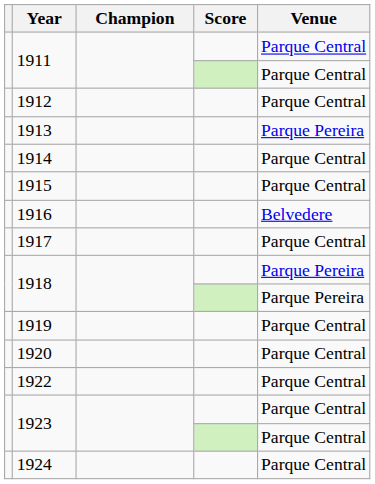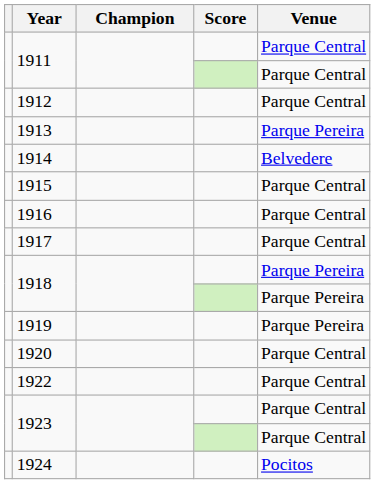 <table class="wikitable sortable" style="text-align:">
 <tr>
 <th width=></th>
 <th width=50px>Year</th>
 <th width=100px>Champion</th>
 <th width=50px>Score</th>
 <th>Venue</th>
 </tr>
 <tr>
 <td rowspan=2></td>
 <td rowspan=2>1911</td>
 <td rowspan=2></td>
 <td></td>
 <td><a href='#'>Parque Central</a></td>
 </tr>
 <tr>
 <td bgcolor=#D0F0C0></td>
 <td>Parque Central</td>
 </tr>
 <tr>
 <td></td>
 <td>1912</td>
 <td></td>
 <td></td>
 <td>Parque Central</td>
 </tr>
 <tr>
 <td></td>
 <td>1913</td>
 <td></td>
 <td></td>
 <td><a href='#'>Parque Pereira</a></td>
 </tr>
 <tr>
 <td></td>
 <td>1914</td>
 <td></td>
 <td></td>
-<td>Parque Central</td>
+<td><a href='#'>Belvedere</a></td>
 </tr>
 <tr>
 <td></td>
 <td>1915</td>
 <td></td>
 <td></td>
 <td>Parque Central</td>
 </tr>
 <tr>
 <td></td>
 <td>1916</td>
 <td></td>
 <td></td>
-<td><a href='#'>Belvedere</a></td>
+<td>Parque Central</td>
 </tr>
 <tr>
 <td></td>
 <td>1917</td>
 <td></td>
 <td></td>
 <td>Parque Central</td>
 </tr>
 <tr>
 <td rowspan=2></td>
 <td rowspan=2>1918</td>
 <td rowspan=2></td>
 <td></td>
 <td><a href='#'>Parque Pereira</a></td>
 </tr>
 <tr>
 <td bgcolor=#D0F0C0></td>
 <td>Parque Pereira</td>
 </tr>
 <tr>
 <td></td>
 <td>1919</td>
 <td></td>
 <td></td>
-<td>Parque Central</td>
+<td>Parque Pereira</td>
 </tr>
 <tr>
 <td></td>
 <td>1920</td>
 <td></td>
 <td></td>
 <td>Parque Central</td>
 </tr>
 <tr>
 <td></td>
 <td>1922</td>
 <td></td>
 <td></td>
 <td>Parque Central</td>
 </tr>
 <tr>
 <td rowspan=2></td>
 <td rowspan=2>1923</td>
 <td rowspan=2></td>
 <td></td>
 <td>Parque Central</td>
 </tr>
 <tr>
 <td bgcolor=#D0F0C0></td>
 <td>Parque Central</td>
 </tr>
 <tr>
 <td></td>
 <td>1924</td>
 <td></td>
 <td></td>
-<td>Parque Central</td>
+<td><a href='#'>Pocitos</a></td>
 </tr>
 </table>
